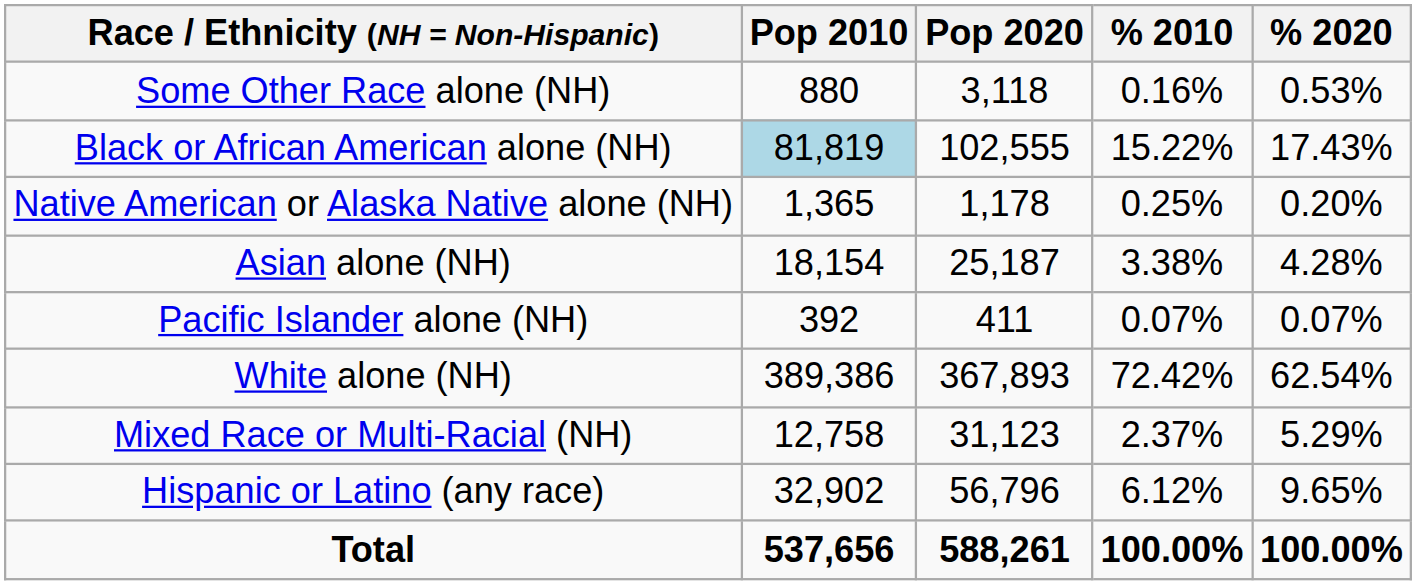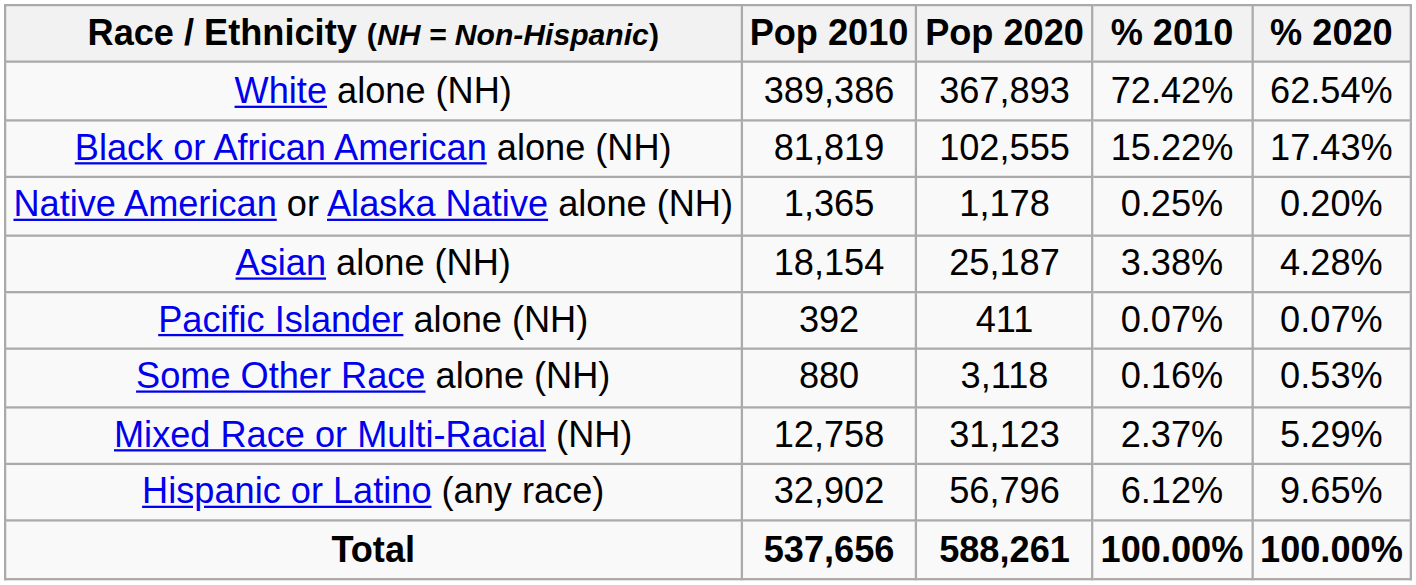 <table class="wikitable"  style="text-align:center;">
 <tr>
 <th>Race / Ethnicity <small>(<em>NH = Non-Hispanic</em>)</small></th>
 <th>Pop 2010</th>
 <th>Pop 2020</th>
 <th>% 2010</th>
 <th>% 2020</th>
 </tr>
 <tr>
-<td><a href='#'>Some Other Race</a> alone (NH)</td>
-<td>880</td>
-<td>3,118</td>
-<td>0.16%</td>
-<td>0.53%</td>
+<td><a href='#'>White</a> alone (NH)</td>
+<td>389,386</td>
+<td>367,893</td>
+<td>72.42%</td>
+<td>62.54%</td>
 </tr>
 <tr>
 <td><a href='#'>Black or African American</a> alone (NH)</td>
-<td style="background: lightblue;">81,819</td>
+<td>81,819</td>
 <td>102,555</td>
 <td>15.22%</td>
 <td>17.43%</td>
 </tr>
 <tr>
 <td><a href='#'>Native American</a> or <a href='#'>Alaska Native</a> alone (NH)</td>
 <td>1,365</td>
 <td>1,178</td>
 <td>0.25%</td>
 <td>0.20%</td>
 </tr>
 <tr>
 <td><a href='#'>Asian</a> alone (NH)</td>
 <td>18,154</td>
 <td>25,187</td>
 <td>3.38%</td>
 <td>4.28%</td>
 </tr>
 <tr>
 <td><a href='#'>Pacific Islander</a> alone (NH)</td>
 <td>392</td>
 <td>411</td>
 <td>0.07%</td>
 <td>0.07%</td>
 </tr>
 <tr>
-<td><a href='#'>White</a> alone (NH)</td>
-<td>389,386</td>
-<td>367,893</td>
-<td>72.42%</td>
-<td>62.54%</td>
+<td><a href='#'>Some Other Race</a> alone (NH)</td>
+<td>880</td>
+<td>3,118</td>
+<td>0.16%</td>
+<td>0.53%</td>
 </tr>
 <tr>
 <td><a href='#'>Mixed Race or Multi-Racial</a> (NH)</td>
 <td>12,758</td>
 <td>31,123</td>
 <td>2.37%</td>
 <td>5.29%</td>
 </tr>
 <tr>
 <td><a href='#'>Hispanic or Latino</a> (any race)</td>
 <td>32,902</td>
 <td>56,796</td>
 <td>6.12%</td>
 <td>9.65%</td>
 </tr>
 <tr>
 <td><strong>Total</strong></td>
 <td><strong>537,656</strong></td>
 <td><strong>588,261</strong></td>
 <td><strong>100.00%</strong></td>
 <td><strong>100.00%</strong></td>
 </tr>
 </table>
